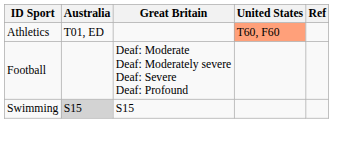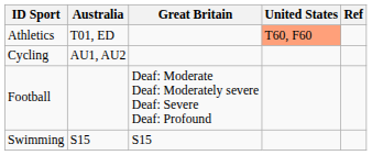 <table class="wikitable">
 <tr>
 <th>ID Sport</th>
 <th>Australia</th>
 <th>Great Britain</th>
 <th>United States</th>
 <th>Ref</th>
 </tr>
 <tr>
 <td>Athletics</td>
 <td>T01, ED</td>
 <td></td>
 <td style="background: lightsalmon;">T60, F60</td>
 <td></td>
 </tr>
 <tr>
+<td>Cycling</td>
+<td>AU1, AU2</td>
+<td></td>
+<td></td>
+<td></td>
+</tr>
+<tr>
 <td>Football</td>
 <td></td>
 <td>Deaf: Moderate<br>Deaf: Moderately severe<br>Deaf: Severe<br>Deaf: Profound</td>
 <td></td>
 <td></td>
 </tr>
 <tr>
 <td>Swimming</td>
-<td style="background: lightgrey;">S15</td>
+<td>S15</td>
 <td>S15</td>
 <td></td>
 <td></td>
 </tr>
 </table>
